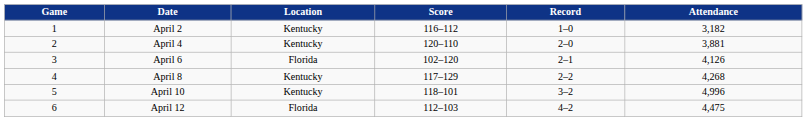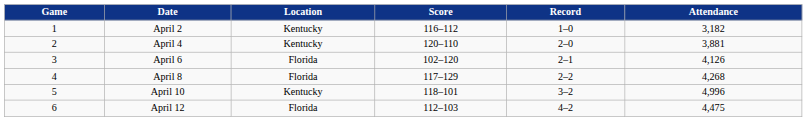 <table class="wikitable" style="width:80%;">
 <tr style="text-align:center; background:#0E3386; color:#FFFFFF;">
 <td><strong>Game</strong></td>
 <td><strong>Date</strong></td>
 <td><strong>Location</strong></td>
 <td><strong>Score</strong></td>
 <td><strong>Record</strong></td>
 <td><strong>Attendance</strong></td>
 </tr>
 <tr style="text-align:center;" bgcolor="">
 <td>1</td>
 <td>April 2</td>
 <td>Kentucky</td>
 <td>116–112</td>
 <td>1–0</td>
 <td>3,182</td>
 </tr>
 <tr style="text-align:center;" bgcolor="">
 <td>2</td>
 <td>April 4</td>
 <td>Kentucky</td>
 <td>120–110</td>
 <td>2–0</td>
 <td>3,881</td>
 </tr>
 <tr style="text-align:center;" bgcolor="">
 <td>3</td>
 <td>April 6</td>
 <td>Florida</td>
 <td>102–120</td>
 <td>2–1</td>
 <td>4,126</td>
 </tr>
 <tr style="text-align:center;" bgcolor="">
 <td>4</td>
 <td>April 8</td>
-<td>Kentucky</td>
+<td>Florida</td>
 <td>117–129</td>
 <td>2–2</td>
 <td>4,268</td>
 </tr>
 <tr style="text-align:center;" bgcolor="">
 <td>5</td>
 <td>April 10</td>
 <td>Kentucky</td>
 <td>118–101</td>
 <td>3–2</td>
 <td>4,996</td>
 </tr>
 <tr style="text-align:center;" bgcolor="">
 <td>6</td>
 <td>April 12</td>
 <td>Florida</td>
 <td>112–103</td>
 <td>4–2</td>
 <td>4,475</td>
 </tr>
 </table>
